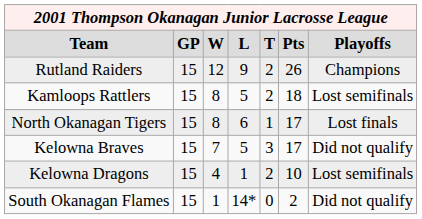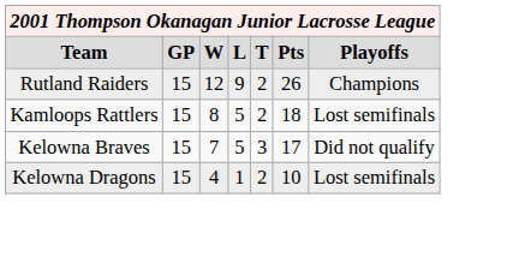 <table class="wikitable">
 <tr align="center" bgcolor="#ffeeee">
 <td colspan="7"><strong><em>2001 Thompson Okanagan Junior Lacrosse League</em></strong></td>
 </tr>
 <tr align="center"  bgcolor="#dddddd">
 <td><strong>Team </strong></td>
 <td><strong> GP </strong></td>
 <td><strong> W </strong></td>
 <td><strong> L </strong></td>
 <td><strong> T </strong></td>
 <td><strong>Pts</strong></td>
 <td><strong>Playoffs</strong></td>
 </tr>
 <tr align="center" bgcolor="#eeeeee">
 <td>Rutland Raiders</td>
 <td>15</td>
 <td>12</td>
 <td>9</td>
 <td>2</td>
 <td>26</td>
 <td>Champions</td>
 </tr>
 <tr align="center">
 <td>Kamloops Rattlers</td>
 <td>15</td>
 <td>8</td>
 <td>5</td>
 <td>2</td>
 <td>18</td>
 <td>Lost semifinals</td>
 </tr>
-<tr align="center" bgcolor="#eeeeee">
-<td>North Okanagan Tigers</td>
-<td>15</td>
-<td>8</td>
-<td>6</td>
-<td>1</td>
-<td>17</td>
-<td>Lost finals</td>
-</tr>
 <tr align="center">
 <td>Kelowna Braves</td>
 <td>15</td>
 <td>7</td>
 <td>5</td>
 <td>3</td>
 <td>17</td>
 <td>Did not qualify</td>
 </tr>
 <tr align="center" bgcolor="#eeeeee">
 <td>Kelowna Dragons</td>
 <td>15</td>
 <td>4</td>
 <td>1</td>
 <td>2</td>
 <td>10</td>
 <td>Lost semifinals</td>
 </tr>
-<tr align="center">
-<td>South Okanagan Flames</td>
-<td>15</td>
-<td>1</td>
-<td>14*</td>
-<td>0</td>
-<td>2</td>
-<td>Did not qualify</td>
-</tr>
 </table>
